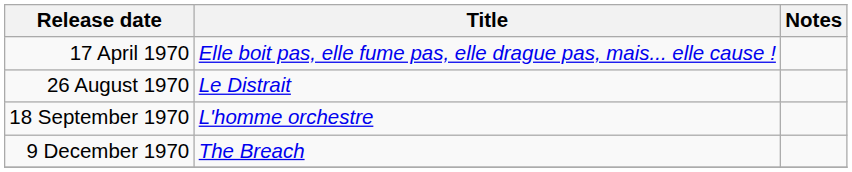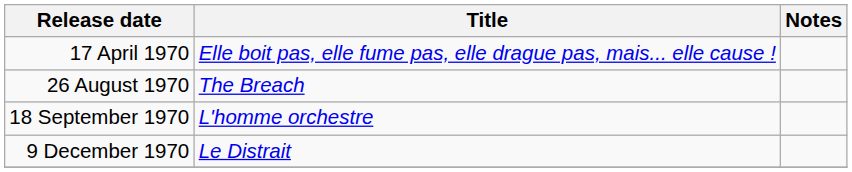 <table class="wikitable sortable">
 <tr>
 <th scope="col">Release date</th>
 <th>Title</th>
 <th>Notes</th>
 </tr>
 <tr>
 <td style="text-align:right;">17 April 1970</td>
 <td><em><a href='#'>Elle boit pas, elle fume pas, elle drague pas, mais... elle cause !</a></em></td>
 <td></td>
 </tr>
 <tr>
 <td style="text-align:right;">26 August 1970</td>
-<td><em><a href='#'>Le Distrait</a></em></td>
+<td><em><a href='#'>The Breach</a></em></td>
 <td></td>
 </tr>
 <tr>
 <td style="text-align:right;">18 September 1970</td>
 <td><em><a href='#'>L'homme orchestre</a></em></td>
 <td></td>
 </tr>
 <tr>
 <td style="text-align:right;">9 December 1970</td>
-<td><em><a href='#'>The Breach</a></em></td>
+<td><em><a href='#'>Le Distrait</a></em></td>
 <td></td>
 </tr>
 <tr>
 </tr>
 </table>
